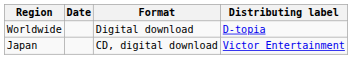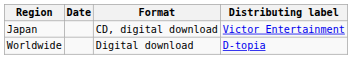 <table class="wikitable">
 <tr>
 <th>Region</th>
 <th>Date</th>
 <th>Format</th>
 <th>Distributing label</th>
 </tr>
 <tr>
+<td>Japan</td>
+<td></td>
+<td>CD, digital download</td>
+<td><a href='#'>Victor Entertainment</a></td>
+</tr>
+<tr>
 <td>Worldwide</td>
 <td></td>
 <td>Digital download</td>
 <td><a href='#'>D-topia</a></td>
 </tr>
-<tr>
-<td>Japan</td>
-<td></td>
-<td>CD, digital download</td>
-<td><a href='#'>Victor Entertainment</a></td>
-</tr>
 </table>
